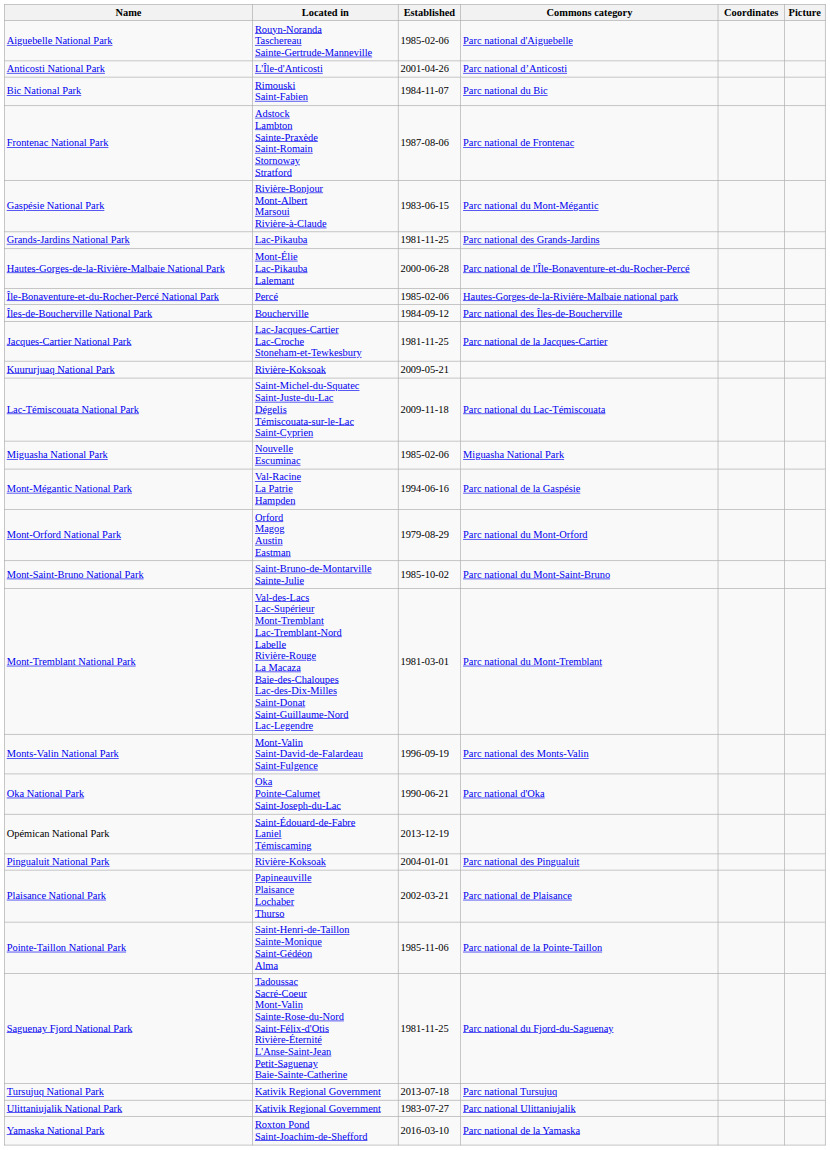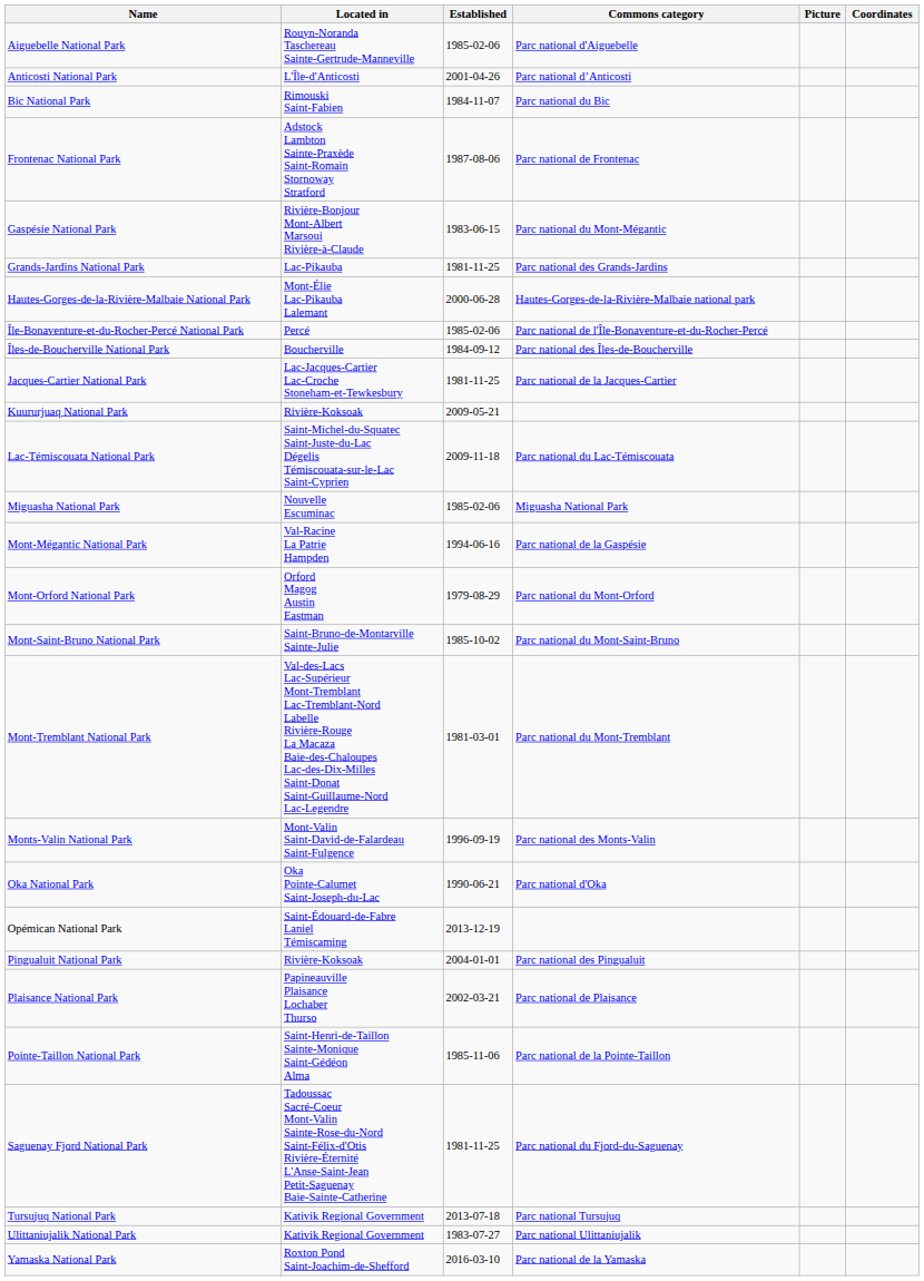 <table class='wikitable sortable' style="width:100%">
 <tr>
 <th>Name</th>
 <th>Located in</th>
 <th>Established</th>
 <th>Commons category</th>
+<th>Picture</th>
 <th>Coordinates</th>
-<th>Picture</th>
 </tr>
 <tr>
 <td><a href='#'>Aiguebelle National Park</a></td>
 <td><a href='#'>Rouyn-Noranda</a><br><a href='#'>Taschereau</a><br><a href='#'>Sainte-Gertrude-Manneville</a></td>
 <td>1985-02-06</td>
 <td><a href='#'>Parc national d'Aiguebelle</a></td>
 <td></td>
 <td></td>
 </tr>
 <tr>
 <td><a href='#'>Anticosti National Park</a></td>
 <td><a href='#'>L'Île-d'Anticosti</a></td>
 <td>2001-04-26</td>
 <td><a href='#'>Parc national d’Anticosti</a></td>
 <td></td>
 <td></td>
 </tr>
 <tr>
 <td><a href='#'>Bic National Park</a></td>
 <td><a href='#'>Rimouski</a><br><a href='#'>Saint-Fabien</a></td>
 <td>1984-11-07</td>
 <td><a href='#'>Parc national du Bic</a></td>
 <td></td>
 <td></td>
 </tr>
 <tr>
 <td><a href='#'>Frontenac National Park</a></td>
 <td><a href='#'>Adstock</a><br><a href='#'>Lambton</a><br><a href='#'>Sainte-Praxède</a><br><a href='#'>Saint-Romain</a><br><a href='#'>Stornoway</a><br><a href='#'>Stratford</a></td>
 <td>1987-08-06</td>
 <td><a href='#'>Parc national de Frontenac</a></td>
 <td></td>
 <td></td>
 </tr>
 <tr>
 <td><a href='#'>Gaspésie National Park</a></td>
 <td><a href='#'>Rivière-Bonjour</a><br><a href='#'>Mont-Albert</a><br><a href='#'>Marsoui</a><br><a href='#'>Rivière-à-Claude</a></td>
 <td>1983-06-15</td>
 <td><a href='#'>Parc national du Mont-Mégantic</a></td>
 <td></td>
 <td></td>
 </tr>
 <tr>
 <td><a href='#'>Grands-Jardins National Park</a></td>
 <td><a href='#'>Lac-Pikauba</a></td>
 <td>1981-11-25</td>
 <td><a href='#'>Parc national des Grands-Jardins</a></td>
 <td></td>
 <td></td>
 </tr>
 <tr>
 <td><a href='#'>Hautes-Gorges-de-la-Rivière-Malbaie National Park</a></td>
 <td><a href='#'>Mont-Élie</a><br><a href='#'>Lac-Pikauba</a><br><a href='#'>Lalemant</a></td>
 <td>2000-06-28</td>
-<td><a href='#'>Parc national de l'Île-Bonaventure-et-du-Rocher-Percé</a></td>
+<td><a href='#'>Hautes-Gorges-de-la-Rivière-Malbaie national park</a></td>
 <td></td>
 <td></td>
 </tr>
 <tr>
 <td><a href='#'>Île-Bonaventure-et-du-Rocher-Percé National Park</a></td>
 <td><a href='#'>Percé</a></td>
 <td>1985-02-06</td>
-<td><a href='#'>Hautes-Gorges-de-la-Rivière-Malbaie national park</a></td>
+<td><a href='#'>Parc national de l'Île-Bonaventure-et-du-Rocher-Percé</a></td>
 <td></td>
 <td></td>
 </tr>
 <tr>
 <td><a href='#'>Îles-de-Boucherville National Park</a></td>
 <td><a href='#'>Boucherville</a></td>
 <td>1984-09-12</td>
 <td><a href='#'>Parc national des Îles-de-Boucherville</a></td>
 <td></td>
 <td></td>
 </tr>
 <tr>
 <td><a href='#'>Jacques-Cartier National Park</a></td>
 <td><a href='#'>Lac-Jacques-Cartier</a><br><a href='#'>Lac-Croche</a><br><a href='#'>Stoneham-et-Tewkesbury</a></td>
 <td>1981-11-25</td>
 <td><a href='#'>Parc national de la Jacques-Cartier</a></td>
 <td></td>
 <td></td>
 </tr>
 <tr>
 <td><a href='#'>Kuururjuaq National Park</a></td>
 <td><a href='#'>Rivière-Koksoak</a></td>
 <td>2009-05-21</td>
 <td></td>
 <td></td>
 <td></td>
 </tr>
 <tr>
 <td><a href='#'>Lac-Témiscouata National Park</a></td>
 <td><a href='#'>Saint-Michel-du-Squatec</a><br><a href='#'>Saint-Juste-du-Lac</a><br><a href='#'>Dégelis</a><br><a href='#'>Témiscouata-sur-le-Lac</a><br><a href='#'>Saint-Cyprien</a></td>
 <td>2009-11-18</td>
 <td><a href='#'>Parc national du Lac-Témiscouata</a></td>
 <td></td>
 <td></td>
 </tr>
 <tr>
 <td><a href='#'>Miguasha National Park</a></td>
 <td><a href='#'>Nouvelle</a><br><a href='#'>Escuminac</a></td>
 <td>1985-02-06</td>
 <td><a href='#'>Miguasha National Park</a></td>
 <td></td>
 <td></td>
 </tr>
 <tr>
 <td><a href='#'>Mont-Mégantic National Park</a></td>
 <td><a href='#'>Val-Racine</a><br><a href='#'>La Patrie</a><br><a href='#'>Hampden</a></td>
 <td>1994-06-16</td>
 <td><a href='#'>Parc national de la Gaspésie</a></td>
 <td></td>
 <td></td>
 </tr>
 <tr>
 <td><a href='#'>Mont-Orford National Park</a></td>
 <td><a href='#'>Orford</a><br><a href='#'>Magog</a><br><a href='#'>Austin</a><br><a href='#'>Eastman</a></td>
 <td>1979-08-29</td>
 <td><a href='#'>Parc national du Mont-Orford</a></td>
 <td></td>
 <td></td>
 </tr>
 <tr>
 <td><a href='#'>Mont-Saint-Bruno National Park</a></td>
 <td><a href='#'>Saint-Bruno-de-Montarville</a><br><a href='#'>Sainte-Julie</a></td>
 <td>1985-10-02</td>
 <td><a href='#'>Parc national du Mont-Saint-Bruno</a></td>
 <td></td>
 <td></td>
 </tr>
 <tr>
 <td><a href='#'>Mont-Tremblant National Park</a></td>
 <td><a href='#'>Val-des-Lacs</a><br><a href='#'>Lac-Supérieur</a><br><a href='#'>Mont-Tremblant</a><br><a href='#'>Lac-Tremblant-Nord</a><br><a href='#'>Labelle</a><br><a href='#'>Rivière-Rouge</a><br><a href='#'>La Macaza</a><br><a href='#'>Baie-des-Chaloupes</a><br><a href='#'>Lac-des-Dix-Milles</a><br><a href='#'>Saint-Donat</a><br><a href='#'>Saint-Guillaume-Nord</a><br><a href='#'>Lac-Legendre</a></td>
 <td>1981-03-01</td>
 <td><a href='#'>Parc national du Mont-Tremblant</a></td>
 <td></td>
 <td></td>
 </tr>
 <tr>
 <td><a href='#'>Monts-Valin National Park</a></td>
 <td><a href='#'>Mont-Valin</a><br><a href='#'>Saint-David-de-Falardeau</a><br><a href='#'>Saint-Fulgence</a></td>
 <td>1996-09-19</td>
 <td><a href='#'>Parc national des Monts-Valin</a></td>
 <td></td>
 <td></td>
 </tr>
 <tr>
 <td><a href='#'>Oka National Park</a></td>
 <td><a href='#'>Oka</a><br><a href='#'>Pointe-Calumet</a><br><a href='#'>Saint-Joseph-du-Lac</a></td>
 <td>1990-06-21</td>
 <td><a href='#'>Parc national d'Oka</a></td>
 <td></td>
 <td></td>
 </tr>
 <tr>
 <td>Opémican National Park</td>
 <td><a href='#'>Saint-Édouard-de-Fabre</a><br><a href='#'>Laniel</a><br><a href='#'>Témiscaming</a></td>
 <td>2013-12-19</td>
 <td></td>
 <td></td>
 <td></td>
 </tr>
 <tr>
 <td><a href='#'>Pingualuit National Park</a></td>
 <td><a href='#'>Rivière-Koksoak</a></td>
 <td>2004-01-01</td>
 <td><a href='#'>Parc national des Pingualuit</a></td>
 <td></td>
 <td></td>
 </tr>
 <tr>
 <td><a href='#'>Plaisance National Park</a></td>
 <td><a href='#'>Papineauville</a><br><a href='#'>Plaisance</a><br><a href='#'>Lochaber</a><br><a href='#'>Thurso</a></td>
 <td>2002-03-21</td>
 <td><a href='#'>Parc national de Plaisance</a></td>
 <td></td>
 <td></td>
 </tr>
 <tr>
 <td><a href='#'>Pointe-Taillon National Park</a></td>
 <td><a href='#'>Saint-Henri-de-Taillon</a><br><a href='#'>Sainte-Monique</a><br><a href='#'>Saint-Gédéon</a><br><a href='#'>Alma</a></td>
 <td>1985-11-06</td>
 <td><a href='#'>Parc national de la Pointe-Taillon</a></td>
 <td></td>
 <td></td>
 </tr>
 <tr>
 <td><a href='#'>Saguenay Fjord National Park</a></td>
 <td><a href='#'>Tadoussac</a><br><a href='#'>Sacré-Coeur</a><br><a href='#'>Mont-Valin</a><br><a href='#'>Sainte-Rose-du-Nord</a><br><a href='#'>Saint-Félix-d'Otis</a><br><a href='#'>Rivière-Éternité</a><br><a href='#'>L'Anse-Saint-Jean</a><br><a href='#'>Petit-Saguenay</a><br><a href='#'>Baie-Sainte-Catherine</a></td>
 <td>1981-11-25</td>
 <td><a href='#'>Parc national du Fjord-du-Saguenay</a></td>
 <td></td>
 <td></td>
 </tr>
 <tr>
 <td><a href='#'>Tursujuq National Park</a></td>
 <td><a href='#'>Kativik Regional Government</a></td>
 <td>2013-07-18</td>
 <td><a href='#'>Parc national Tursujuq</a></td>
 <td></td>
 <td></td>
 </tr>
 <tr>
 <td><a href='#'>Ulittaniujalik National Park</a></td>
 <td><a href='#'>Kativik Regional Government</a></td>
 <td>1983-07-27</td>
 <td><a href='#'>Parc national Ulittaniujalik</a></td>
 <td></td>
 <td></td>
 </tr>
 <tr>
 <td><a href='#'>Yamaska National Park</a></td>
 <td><a href='#'>Roxton Pond</a><br><a href='#'>Saint-Joachim-de-Shefford</a></td>
 <td>2016-03-10</td>
 <td><a href='#'>Parc national de la Yamaska</a></td>
 <td></td>
 <td></td>
 </tr>
 </table>
